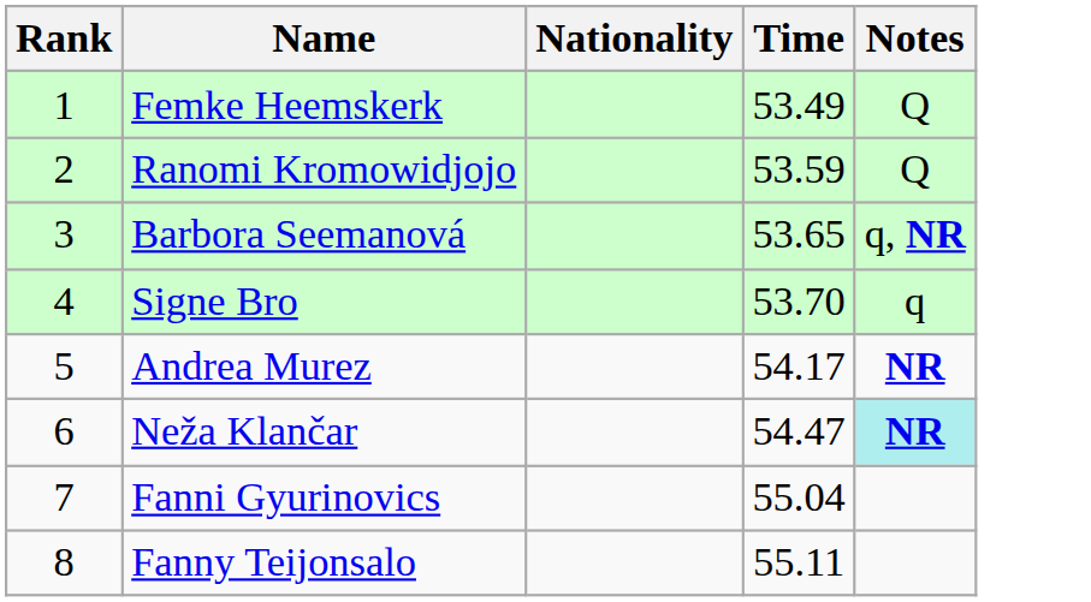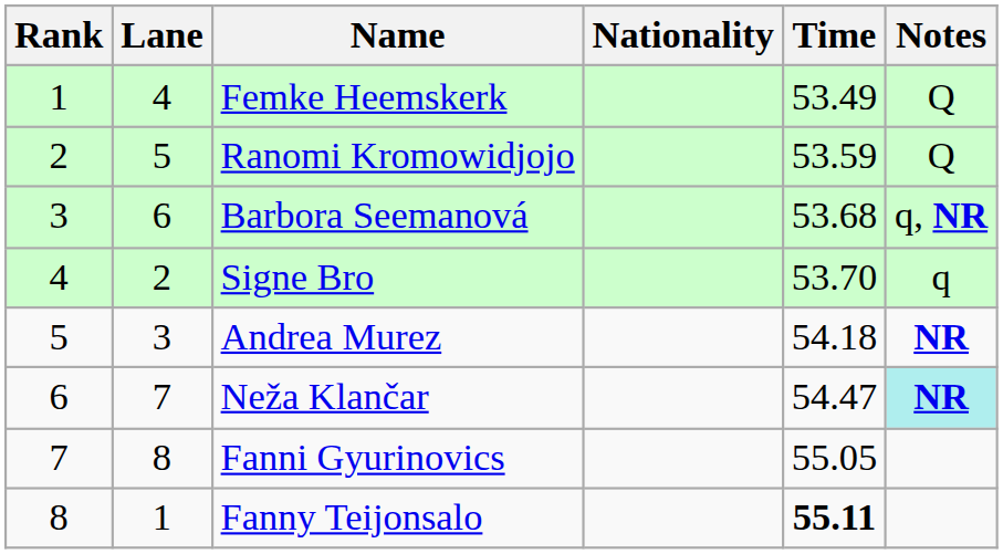 <table class="wikitable sortable" style="text-align:center">
 <tr>
 <th>Rank</th>
+<th>Lane</th>
 <th>Name</th>
 <th>Nationality</th>
 <th>Time</th>
 <th>Notes</th>
 </tr>
 <tr bgcolor=ccffcc>
 <td>1</td>
+<td>4</td>
 <td align=left><a href='#'>Femke Heemskerk</a></td>
 <td align=left></td>
 <td>53.49</td>
 <td>Q</td>
 </tr>
 <tr bgcolor=ccffcc>
 <td>2</td>
+<td>5</td>
 <td align=left><a href='#'>Ranomi Kromowidjojo</a></td>
 <td align=left></td>
 <td>53.59</td>
 <td>Q</td>
 </tr>
 <tr bgcolor=ccffcc>
 <td>3</td>
+<td>6</td>
 <td align=left><a href='#'>Barbora Seemanová</a></td>
 <td align=left></td>
-<td>53.65</td>
+<td>53.68</td>
 <td>q, <strong><a href='#'>NR</a></strong></td>
 </tr>
 <tr bgcolor=ccffcc>
 <td>4</td>
+<td>2</td>
 <td align=left><a href='#'>Signe Bro</a></td>
 <td align=left></td>
 <td>53.70</td>
 <td>q</td>
 </tr>
 <tr>
 <td>5</td>
+<td>3</td>
 <td align=left><a href='#'>Andrea Murez</a></td>
 <td align=left></td>
-<td>54.17</td>
+<td>54.18</td>
 <td><strong><a href='#'>NR</a></strong></td>
 </tr>
 <tr>
 <td>6</td>
+<td>7</td>
 <td align=left><a href='#'>Neža Klančar</a></td>
 <td align=left></td>
 <td>54.47</td>
 <td style="background: paleturquoise;"><strong><a href='#'>NR</a></strong></td>
 </tr>
 <tr>
 <td>7</td>
+<td>8</td>
 <td align=left><a href='#'>Fanni Gyurinovics</a></td>
 <td align=left></td>
-<td>55.04</td>
+<td>55.05</td>
 <td></td>
 </tr>
 <tr>
 <td>8</td>
+<td>1</td>
 <td align=left><a href='#'>Fanny Teijonsalo</a></td>
 <td align=left></td>
-<td>55.11</td>
+<td><strong>55.11</strong></td>
 <td></td>
 </tr>
 </table>
